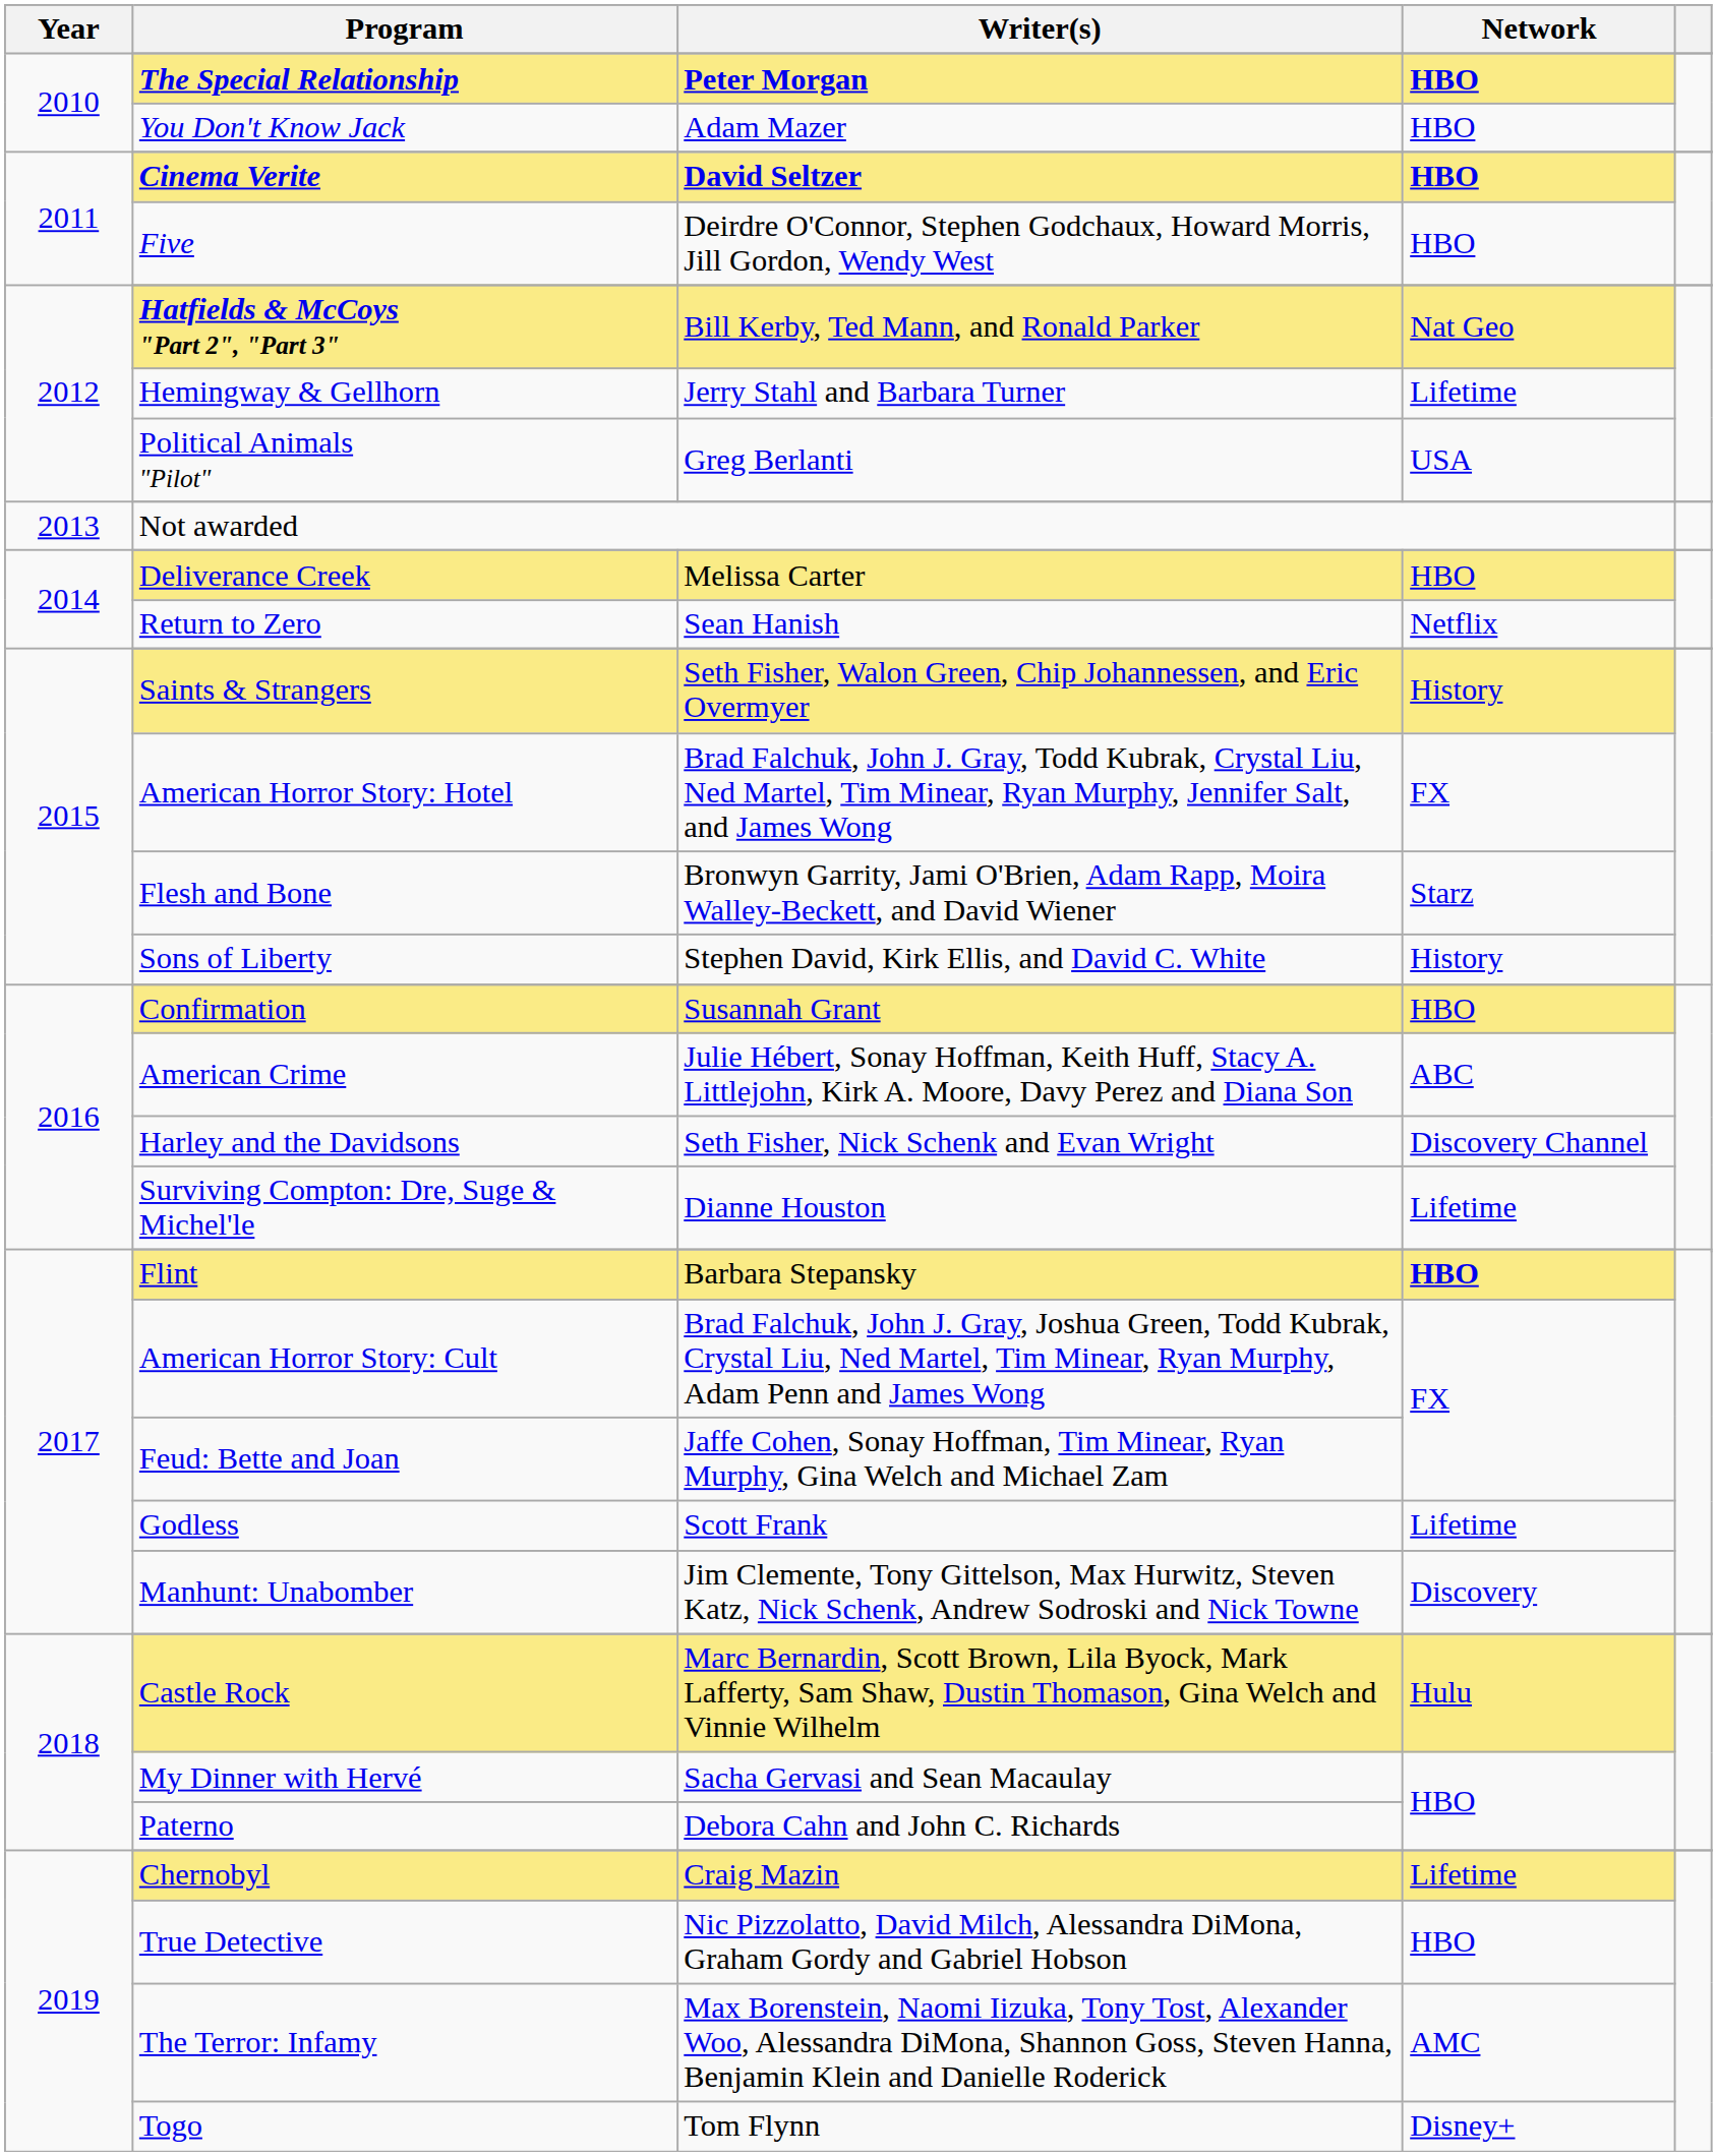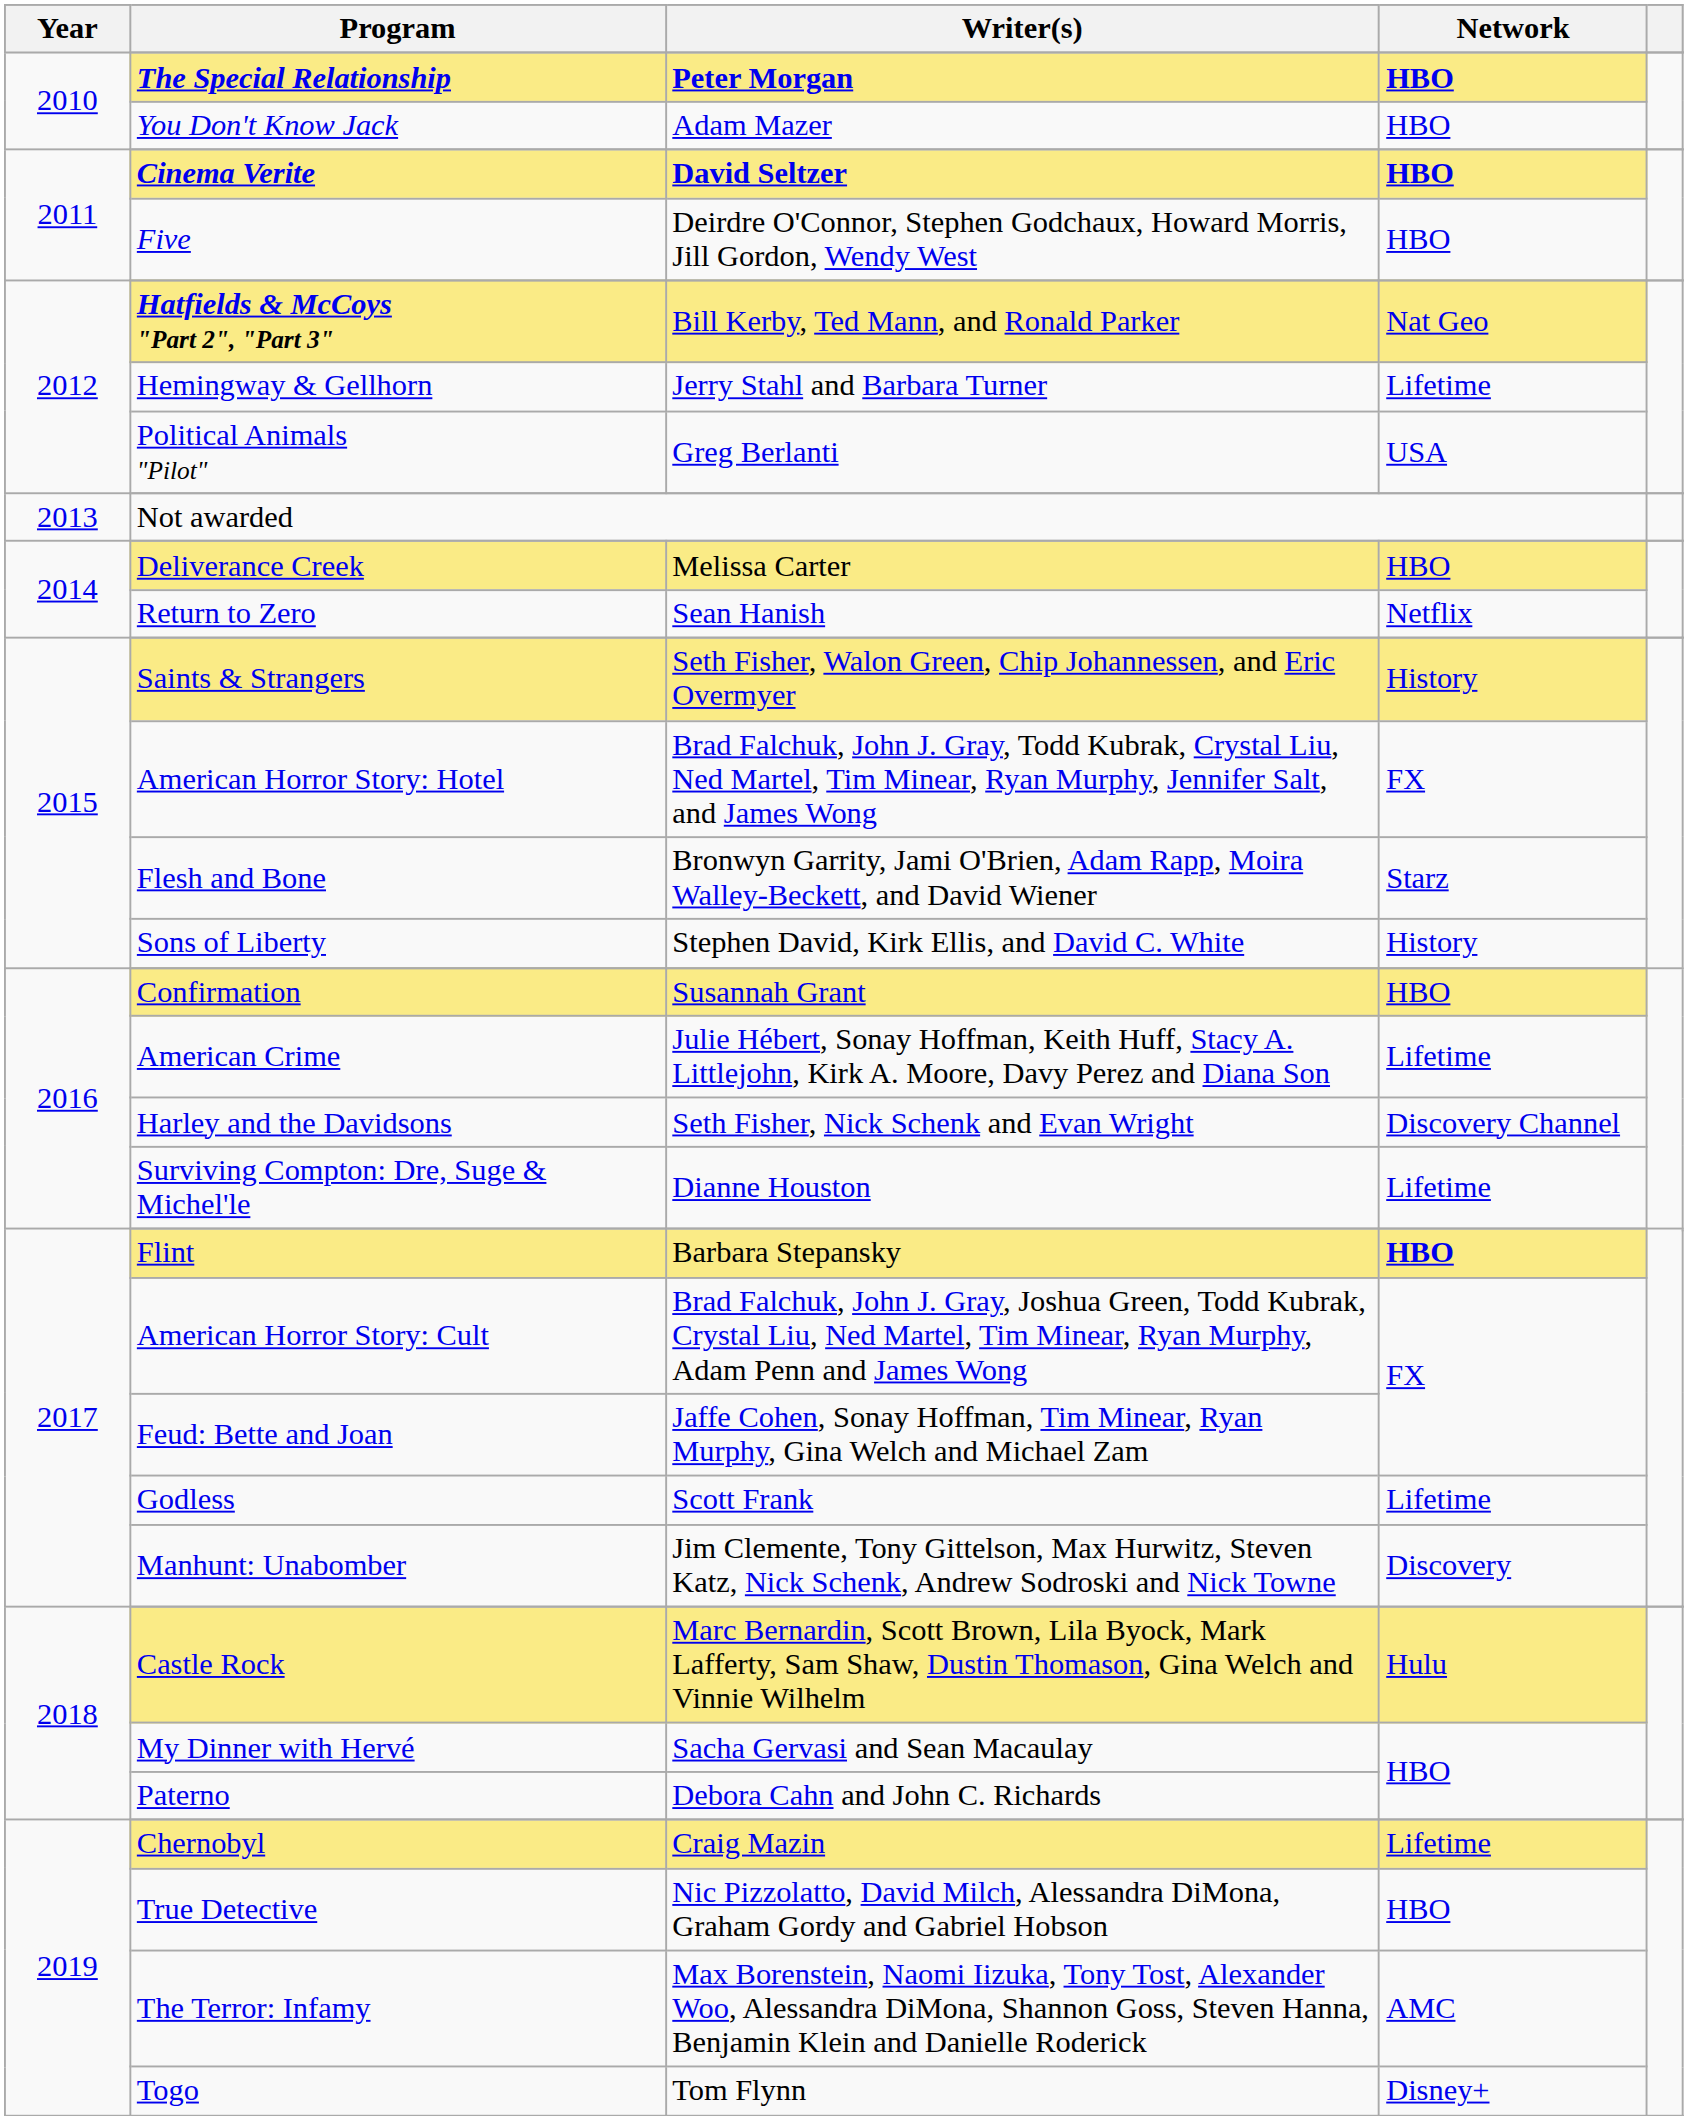 <table class="wikitable" style="width:100%">
 <tr bgcolor="#bebebe">
 <th width="7%">Year</th>
 <th width="30%">Program</th>
 <th width="40%">Writer(s)</th>
 <th width="15%">Network</th>
 <th scope="col" style="width:2%;" class="unsortable"></th>
 </tr>
 <tr>
 <td rowspan="3" style="text-align:center"><a href='#'>2010</a></td>
 </tr>
 <tr>
 <td style="background:#FAEB86"><strong><em><a href='#'>The Special Relationship</a></em></strong></td>
 <td style="background:#FAEB86"><strong><a href='#'>Peter Morgan</a></strong></td>
 <td style="background:#FAEB86"><strong><a href='#'>HBO</a></strong></td>
 <td rowspan="2"><br></td>
 </tr>
 <tr>
 <td><em><a href='#'>You Don't Know Jack</a></em></td>
 <td><a href='#'>Adam Mazer</a></td>
 <td><a href='#'>HBO</a></td>
 </tr>
 <tr>
 <td rowspan="3" style="text-align:center"><a href='#'>2011</a></td>
 </tr>
 <tr>
 <td style="background:#FAEB86"><strong><em><a href='#'>Cinema Verite</a></em></strong></td>
 <td style="background:#FAEB86"><strong><a href='#'>David Seltzer</a></strong></td>
 <td style="background:#FAEB86"><strong><a href='#'>HBO</a></strong></td>
 <td rowspan="2"></td>
 </tr>
 <tr>
 <td><em><a href='#'>Five</a></em></td>
 <td>Deirdre O'Connor, Stephen Godchaux, Howard Morris, Jill Gordon, <a href='#'>Wendy West</a></td>
 <td><a href='#'>HBO</a></td>
 </tr>
 <tr>
 <td rowspan="4" style="text-align:center"><a href='#'>2012</a></td>
 </tr>
 <tr>
 <td style="background:#FAEB86"><strong><em><a href='#'>Hatfields & McCoys</a><em><br><small>"Part 2", "Part 3"</small><strong></td>
 <td style="background:#FAEB86"></strong><a href='#'>Bill Kerby</a>, <a href='#'>Ted Mann</a>, and <a href='#'>Ronald Parker</a><strong></td>
 <td style="background:#FAEB86"></strong><a href='#'>Nat Geo</a><strong></td>
 <td rowspan="3"></td>
 </tr>
 <tr>
 <td></em><a href='#'>Hemingway & Gellhorn</a><em></td>
 <td><a href='#'>Jerry Stahl</a> and <a href='#'>Barbara Turner</a></td>
 <td><a href='#'>Lifetime</a></td>
 </tr>
 <tr>
 <td></em><a href='#'>Political Animals</a><em><br><small>"Pilot"</small></td>
 <td><a href='#'>Greg Berlanti</a></td>
 <td><a href='#'>USA</a></td>
 </tr>
 <tr>
 <td rowspan="2" style="text-align:center"><a href='#'>2013</a></td>
 </tr>
 <tr>
 <td colspan="3">Not awarded</td>
 <td></td>
 </tr>
 <tr>
 <td rowspan="3" style="text-align:center"><a href='#'>2014</a></td>
 </tr>
 <tr>
 <td style="background:#FAEB86"></em></strong><a href='#'>Deliverance Creek</a><strong><em></td>
 <td style="background:#FAEB86"></strong>Melissa Carter<strong></td>
 <td style="background:#FAEB86"></strong><a href='#'>HBO</a><strong></td>
 <td rowspan="2"></td>
 </tr>
 <tr>
 <td></em><a href='#'>Return to Zero</a><em></td>
 <td><a href='#'>Sean Hanish</a></td>
 <td><a href='#'>Netflix</a></td>
 </tr>
 <tr>
 <td rowspan="5" style="text-align:center"><a href='#'>2015</a></td>
 </tr>
 <tr>
 <td style="background:#FAEB86"></em></strong><a href='#'>Saints & Strangers</a><strong><em></td>
 <td style="background:#FAEB86"></strong><a href='#'>Seth Fisher</a>, <a href='#'>Walon Green</a>, <a href='#'>Chip Johannessen</a>, and <a href='#'>Eric Overmyer</a><strong></td>
 <td style="background:#FAEB86"></strong><a href='#'>History</a><strong></td>
 <td rowspan="5" style="text-align:center"></td>
 </tr>
 <tr>
 <td></em><a href='#'>American Horror Story: Hotel</a><em></td>
 <td><a href='#'>Brad Falchuk</a>, <a href='#'>John J. Gray</a>, Todd Kubrak, <a href='#'>Crystal Liu</a>, <a href='#'>Ned Martel</a>, <a href='#'>Tim Minear</a>, <a href='#'>Ryan Murphy</a>, <a href='#'>Jennifer Salt</a>, and <a href='#'>James Wong</a></td>
 <td><a href='#'>FX</a></td>
 </tr>
 <tr>
 <td></em><a href='#'>Flesh and Bone</a><em></td>
 <td>Bronwyn Garrity, Jami O'Brien, <a href='#'>Adam Rapp</a>, <a href='#'>Moira Walley-Beckett</a>, and David Wiener</td>
 <td><a href='#'>Starz</a></td>
 </tr>
 <tr>
 <td></em><a href='#'>Sons of Liberty</a><em></td>
 <td>Stephen David, Kirk Ellis, and <a href='#'>David C. White</a></td>
 <td><a href='#'>History</a></td>
 </tr>
 <tr>
 <td rowspan="5" style="text-align:center"><a href='#'>2016</a></td>
 </tr>
 <tr>
 <td style="background:#FAEB86"></em></strong><a href='#'>Confirmation</a><strong><em></td>
 <td style="background:#FAEB86"></strong><a href='#'>Susannah Grant</a><strong></td>
 <td style="background:#FAEB86"></strong><a href='#'>HBO</a><strong></td>
 <td rowspan="5" style="text-align:center"></td>
 </tr>
 <tr>
 <td></em><a href='#'>American Crime</a><em></td>
 <td><a href='#'>Julie Hébert</a>, Sonay Hoffman, Keith Huff, <a href='#'>Stacy A. Littlejohn</a>, Kirk A. Moore, Davy Perez and <a href='#'>Diana Son</a></td>
-<td><a href='#'>ABC</a></td>
+<td><a href='#'>Lifetime</a></td>
 </tr>
 <tr>
 <td></em><a href='#'>Harley and the Davidsons</a><em></td>
 <td><a href='#'>Seth Fisher</a>, <a href='#'>Nick Schenk</a> and <a href='#'>Evan Wright</a></td>
 <td><a href='#'>Discovery Channel</a></td>
 </tr>
 <tr>
 <td></em><a href='#'>Surviving Compton: Dre, Suge & Michel'le</a><em></td>
 <td><a href='#'>Dianne Houston</a></td>
 <td><a href='#'>Lifetime</a></td>
 </tr>
 <tr>
 <td rowspan="6" style="text-align:center"><a href='#'>2017</a></td>
 </tr>
 <tr>
 <td style="background:#FAEB86"></em></strong><a href='#'>Flint</a><strong><em></td>
 <td style="background:#FAEB86"></strong>Barbara Stepansky<strong></td>
 <td style="background:#FAEB86"><strong><a href='#'>HBO</a></strong></td>
 <td rowspan="5" style="text-align:center"></td>
 </tr>
 <tr>
 <td></em><a href='#'>American Horror Story: Cult</a><em></td>
 <td><a href='#'>Brad Falchuk</a>, <a href='#'>John J. Gray</a>, Joshua Green, Todd Kubrak, <a href='#'>Crystal Liu</a>, <a href='#'>Ned Martel</a>, <a href='#'>Tim Minear</a>, <a href='#'>Ryan Murphy</a>, Adam Penn and <a href='#'>James Wong</a></td>
 <td rowspan=2><a href='#'>FX</a></td>
 </tr>
 <tr>
 <td></em><a href='#'>Feud: Bette and Joan</a><em></td>
 <td><a href='#'>Jaffe Cohen</a>, Sonay Hoffman, <a href='#'>Tim Minear</a>, <a href='#'>Ryan Murphy</a>, Gina Welch and Michael Zam</td>
 </tr>
 <tr>
 <td></em><a href='#'>Godless</a><em></td>
 <td><a href='#'>Scott Frank</a></td>
 <td><a href='#'>Lifetime</a></td>
 </tr>
 <tr>
 <td></em><a href='#'>Manhunt: Unabomber</a><em></td>
 <td>Jim Clemente, Tony Gittelson, Max Hurwitz, Steven Katz, <a href='#'>Nick Schenk</a>, Andrew Sodroski and <a href='#'>Nick Towne</a></td>
 <td><a href='#'>Discovery</a></td>
 </tr>
 <tr>
 <td rowspan="4" style="text-align:center"><a href='#'>2018</a></td>
 </tr>
 <tr>
 <td style="background:#FAEB86"></em></strong><a href='#'>Castle Rock</a><strong><em></td>
 <td style="background:#FAEB86"></strong><a href='#'>Marc Bernardin</a>, Scott Brown, Lila Byock, Mark Lafferty, Sam Shaw, <a href='#'>Dustin Thomason</a>, Gina Welch and Vinnie Wilhelm<strong></td>
 <td style="background:#FAEB86"></strong><a href='#'>Hulu</a><strong></td>
 <td rowspan="3" style="text-align:center"></td>
 </tr>
 <tr>
 <td></em><a href='#'>My Dinner with Hervé</a><em></td>
 <td><a href='#'>Sacha Gervasi</a> and Sean Macaulay</td>
 <td rowspan=2><a href='#'>HBO</a></td>
 </tr>
 <tr>
 <td></em><a href='#'>Paterno</a><em></td>
 <td><a href='#'>Debora Cahn</a> and John C. Richards</td>
 </tr>
 <tr>
 <td rowspan="5" style="text-align:center"><a href='#'>2019</a></td>
 </tr>
 <tr>
 <td style="background:#FAEB86"></em></strong><a href='#'>Chernobyl</a><strong><em></td>
 <td style="background:#FAEB86"></strong><a href='#'>Craig Mazin</a><strong></td>
 <td style="background:#FAEB86"></strong><a href='#'>Lifetime</a><strong></td>
 <td rowspan="4" style="text-align:center"></td>
 </tr>
 <tr>
 <td></em><a href='#'>True Detective</a><em></td>
 <td><a href='#'>Nic Pizzolatto</a>, <a href='#'>David Milch</a>, Alessandra DiMona, Graham Gordy and Gabriel Hobson</td>
 <td><a href='#'>HBO</a></td>
 </tr>
 <tr>
 <td></em><a href='#'>The Terror: Infamy</a><em></td>
 <td><a href='#'>Max Borenstein</a>, <a href='#'>Naomi Iizuka</a>, <a href='#'>Tony Tost</a>, <a href='#'>Alexander Woo</a>, Alessandra DiMona, Shannon Goss, Steven Hanna, Benjamin Klein and Danielle Roderick</td>
 <td><a href='#'>AMC</a></td>
 </tr>
 <tr>
 <td></em><a href='#'>Togo</a><em></td>
 <td>Tom Flynn</td>
 <td><a href='#'>Disney+</a></td>
 </tr>
 <tr>
 </tr>
 </table>
